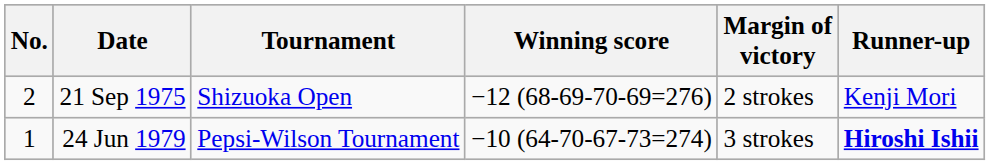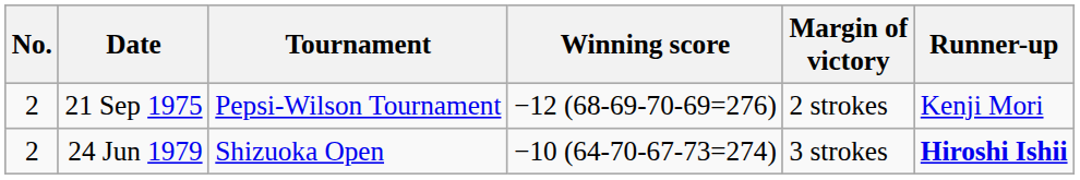 <table class="wikitable" style="font-size:95%;">
 <tr>
 <th>No.</th>
 <th>Date</th>
 <th>Tournament</th>
 <th>Winning score</th>
 <th>Margin of<br>victory</th>
 <th>Runner-up</th>
 </tr>
 <tr>
 <td align=center>2</td>
 <td align=right>21 Sep <a href='#'>1975</a></td>
-<td><a href='#'>Shizuoka Open</a></td>
+<td><a href='#'>Pepsi-Wilson Tournament</a></td>
 <td>−12 (68-69-70-69=276)</td>
 <td>2 strokes</td>
 <td> <a href='#'>Kenji Mori</a></td>
 </tr>
 <tr>
-<td align=center>1</td>
+<td align=center>2</td>
 <td align=right>24 Jun <a href='#'>1979</a></td>
-<td><a href='#'>Pepsi-Wilson Tournament</a></td>
+<td><a href='#'>Shizuoka Open</a></td>
 <td>−10 (64-70-67-73=274)</td>
 <td>3 strokes</td>
 <td><strong> <a href='#'>Hiroshi Ishii</a></strong></td>
 </tr>
 </table>
